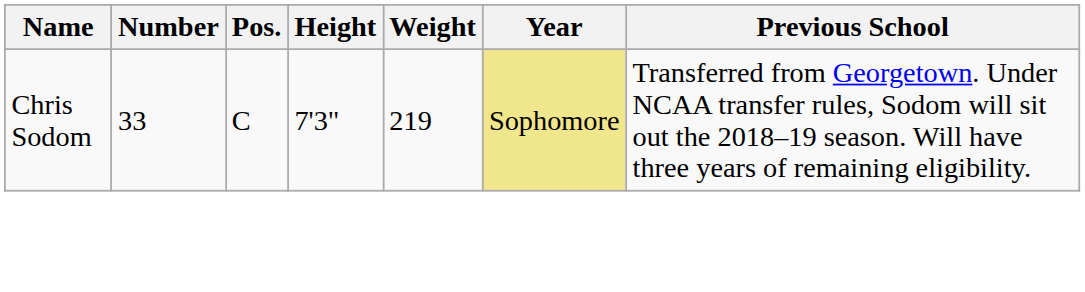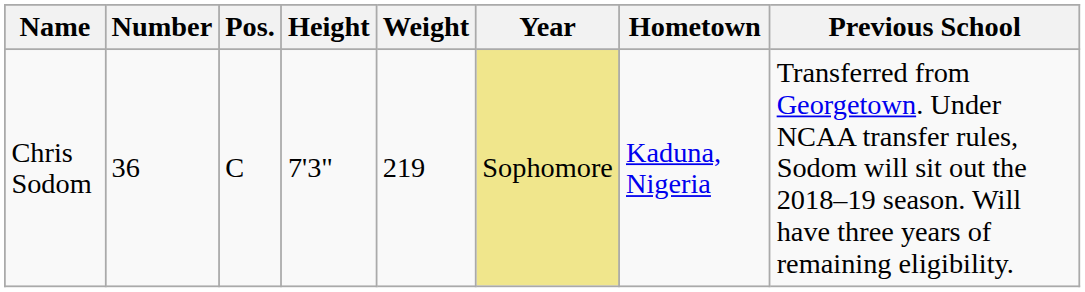 <table class="wikitable sortable" border="1">
 <tr>
 <th>Name</th>
 <th>Number</th>
 <th>Pos.</th>
 <th>Height</th>
 <th>Weight</th>
 <th>Year</th>
+<th>Hometown</th>
 <th class="unsortable">Previous School</th>
 </tr>
 <tr>
 <td>Chris Sodom</td>
-<td>33</td>
+<td>36</td>
 <td>C</td>
 <td>7'3"</td>
 <td>219</td>
 <td style="background: khaki;">Sophomore</td>
+<td><a href='#'>Kaduna, Nigeria</a></td>
 <td>Transferred from <a href='#'>Georgetown</a>. Under NCAA transfer rules, Sodom will sit out the 2018–19 season. Will have three years of remaining eligibility.</td>
 </tr>
 </table>
